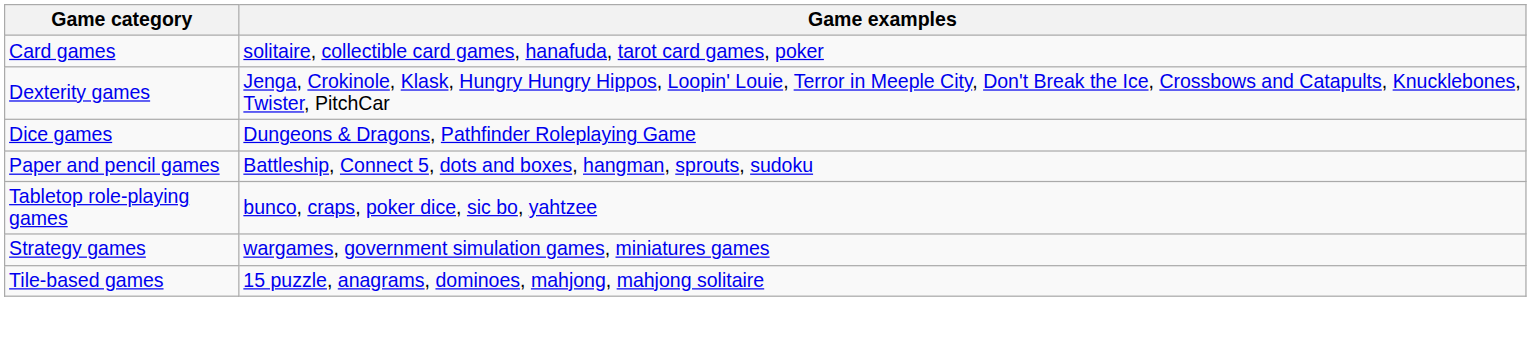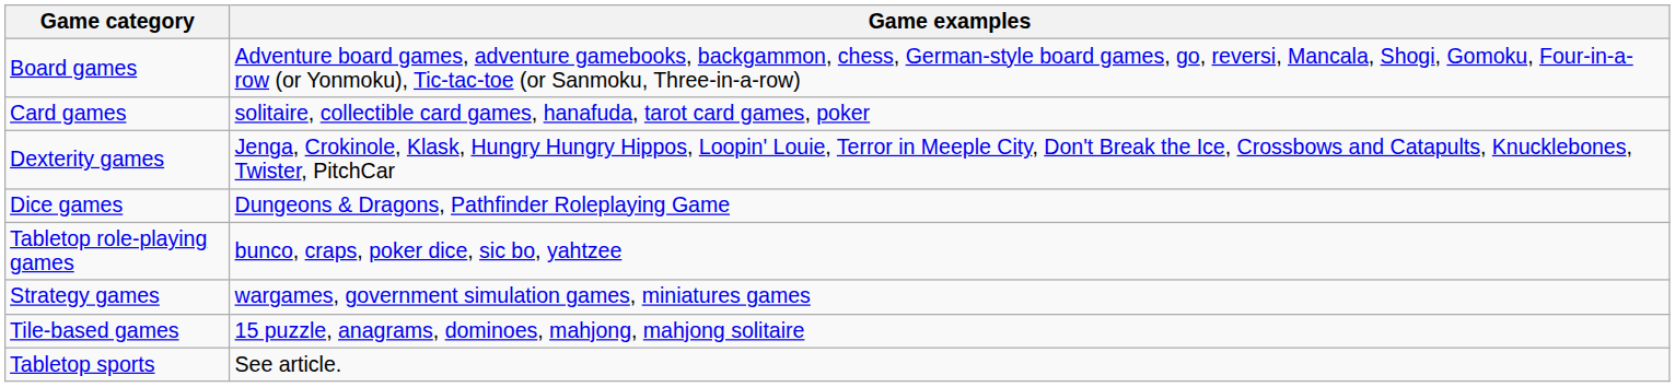 <table class=wikitable>
 <tr>
 <th>Game category</th>
 <th>Game examples</th>
+</tr>
+<tr>
+<td><a href='#'>Board games</a></td>
+<td><a href='#'>Adventure board games</a>, <a href='#'>adventure gamebooks</a>, <a href='#'>backgammon</a>, <a href='#'>chess</a>, <a href='#'>German-style board games</a>, <a href='#'>go</a>, <a href='#'>reversi</a>, <a href='#'>Mancala</a>, <a href='#'>Shogi</a>, <a href='#'>Gomoku</a>, <a href='#'>Four-in-a-row</a> (or Yonmoku), <a href='#'>Tic-tac-toe</a> (or Sanmoku, Three-in-a-row)</td>
 </tr>
 <tr>
 <td><a href='#'>Card games</a></td>
 <td><a href='#'>solitaire</a>, <a href='#'>collectible card games</a>, <a href='#'>hanafuda</a>, <a href='#'>tarot card games</a>, <a href='#'>poker</a></td>
 </tr>
 <tr>
 <td><a href='#'>Dexterity games</a></td>
 <td><a href='#'>Jenga</a>, <a href='#'>Crokinole</a>, <a href='#'>Klask</a>, <a href='#'>Hungry Hungry Hippos</a>, <a href='#'>Loopin' Louie</a>, <a href='#'>Terror in Meeple City</a>, <a href='#'>Don't Break the Ice</a>, <a href='#'>Crossbows and Catapults</a>, <a href='#'>Knucklebones</a>, <a href='#'>Twister</a>, PitchCar</td>
 </tr>
 <tr>
 <td><a href='#'>Dice games</a></td>
 <td><a href='#'>Dungeons & Dragons</a>, <a href='#'>Pathfinder Roleplaying Game</a></td>
 </tr>
 <tr>
-<td><a href='#'>Paper and pencil games</a></td>
-<td><a href='#'>Battleship</a>, <a href='#'>Connect 5</a>, <a href='#'>dots and boxes</a>, <a href='#'>hangman</a>, <a href='#'>sprouts</a>, <a href='#'>sudoku</a></td>
-</tr>
-<tr>
 <td><a href='#'>Tabletop role-playing games</a></td>
 <td><a href='#'>bunco</a>, <a href='#'>craps</a>, <a href='#'>poker dice</a>, <a href='#'>sic bo</a>, <a href='#'>yahtzee</a></td>
 </tr>
 <tr>
 <td><a href='#'>Strategy games</a></td>
 <td><a href='#'>wargames</a>, <a href='#'>government simulation games</a>, <a href='#'>miniatures games</a></td>
 </tr>
 <tr>
 <td><a href='#'>Tile-based games</a></td>
 <td><a href='#'>15 puzzle</a>, <a href='#'>anagrams</a>, <a href='#'>dominoes</a>, <a href='#'>mahjong</a>, <a href='#'>mahjong solitaire</a></td>
 </tr>
+<tr>
+<td><a href='#'>Tabletop sports</a></td>
+<td>See article.</td>
+</tr>
 </table>
